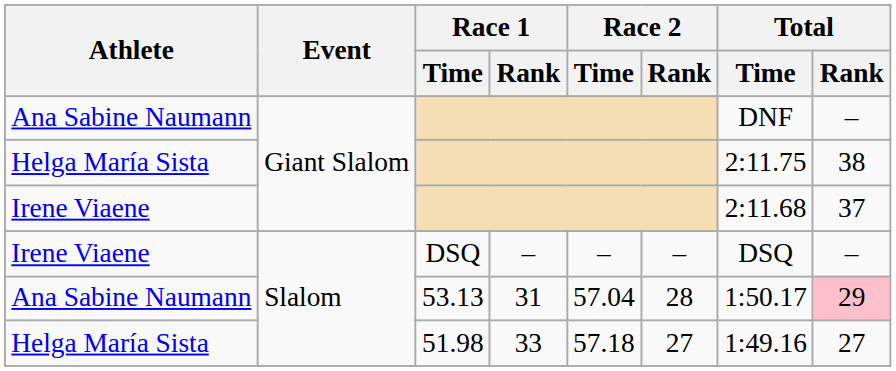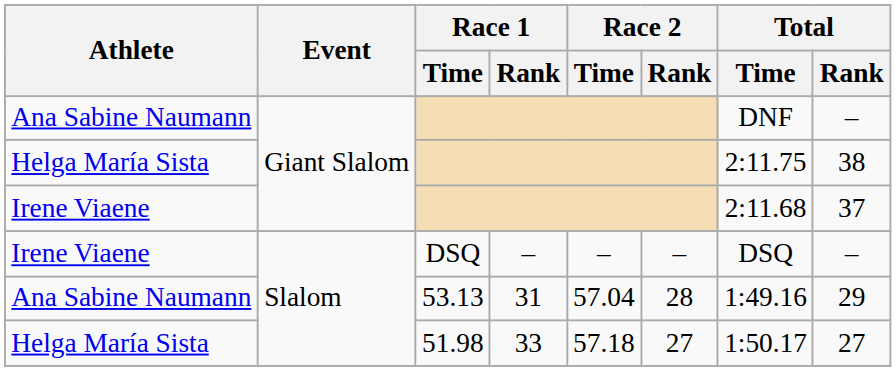 <table class="wikitable" style="font-size:90%">
 <tr>
 <th rowspan="2">Athlete</th>
 <th rowspan="2">Event</th>
 <th colspan="2">Race 1</th>
 <th colspan="2">Race 2</th>
 <th colspan="2">Total</th>
 </tr>
 <tr>
 <th>Time</th>
 <th>Rank</th>
 <th>Time</th>
 <th>Rank</th>
 <th>Time</th>
 <th>Rank</th>
 </tr>
 <tr>
 <td><a href='#'>Ana Sabine Naumann</a></td>
 <td rowspan="3">Giant Slalom</td>
 <td colspan="4" bgcolor="wheat"></td>
 <td align="center">DNF</td>
 <td align="center">–</td>
 </tr>
 <tr>
 <td><a href='#'>Helga María Sista</a></td>
 <td colspan="4" bgcolor="wheat"></td>
 <td align="center">2:11.75</td>
 <td align="center">38</td>
 </tr>
 <tr>
 <td><a href='#'>Irene Viaene</a></td>
 <td colspan="4" bgcolor="wheat"></td>
 <td align="center">2:11.68</td>
 <td align="center">37</td>
 </tr>
 <tr>
 <td><a href='#'>Irene Viaene</a></td>
 <td rowspan="3">Slalom</td>
 <td align="center">DSQ</td>
 <td align="center">–</td>
 <td align="center">–</td>
 <td align="center">–</td>
 <td align="center">DSQ</td>
 <td align="center">–</td>
 </tr>
 <tr>
 <td><a href='#'>Ana Sabine Naumann</a></td>
 <td align="center">53.13</td>
 <td align="center">31</td>
 <td align="center">57.04</td>
 <td align="center">28</td>
-<td align="center">1:50.17</td>
-<td align="center" style="background: pink;">29</td>
+<td align="center">1:49.16</td>
+<td align="center">29</td>
 </tr>
 <tr>
 <td><a href='#'>Helga María Sista</a></td>
 <td align="center">51.98</td>
 <td align="center">33</td>
 <td align="center">57.18</td>
 <td align="center">27</td>
-<td align="center">1:49.16</td>
+<td align="center">1:50.17</td>
 <td align="center">27</td>
 </tr>
 </table>
